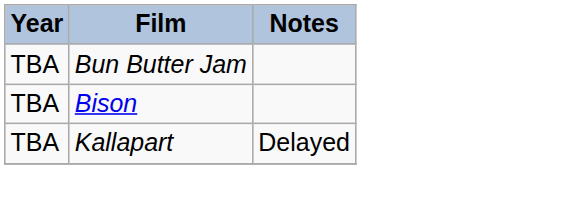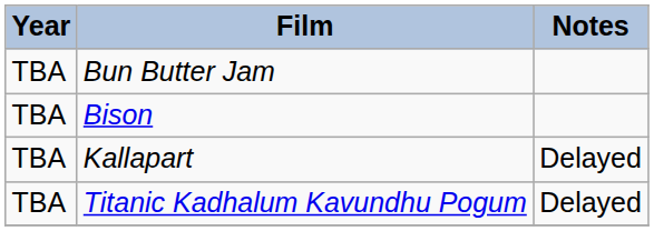 <table class="wikitable sortable">
 <tr>
 <th style="background:#B0C4DE;">Year</th>
 <th style="background:#B0C4DE;">Film</th>
 <th style="background:#B0C4DE;">Notes</th>
 </tr>
 <tr>
 <td>TBA</td>
 <td><em>Bun Butter Jam</em></td>
 <td></td>
 </tr>
 <tr>
 <td>TBA</td>
 <td><em><a href='#'>Bison</a></em></td>
 <td></td>
 </tr>
 <tr>
 <td>TBA</td>
 <td><em>Kallapart</em></td>
 <td>Delayed</td>
 </tr>
 <tr>
+<td>TBA</td>
+<td><em><a href='#'>Titanic Kadhalum Kavundhu Pogum</a></em></td>
+<td>Delayed</td>
+</tr>
+<tr>
 </tr>
 </table>
